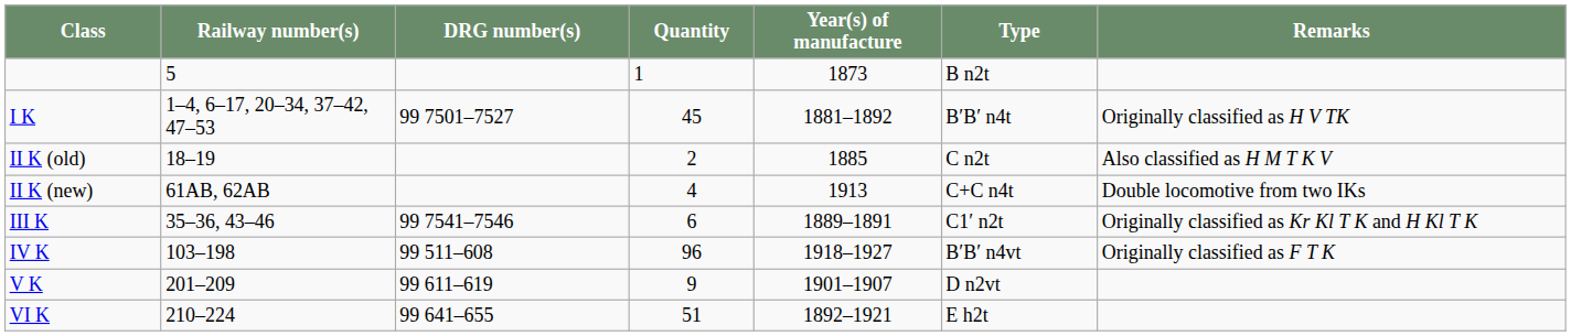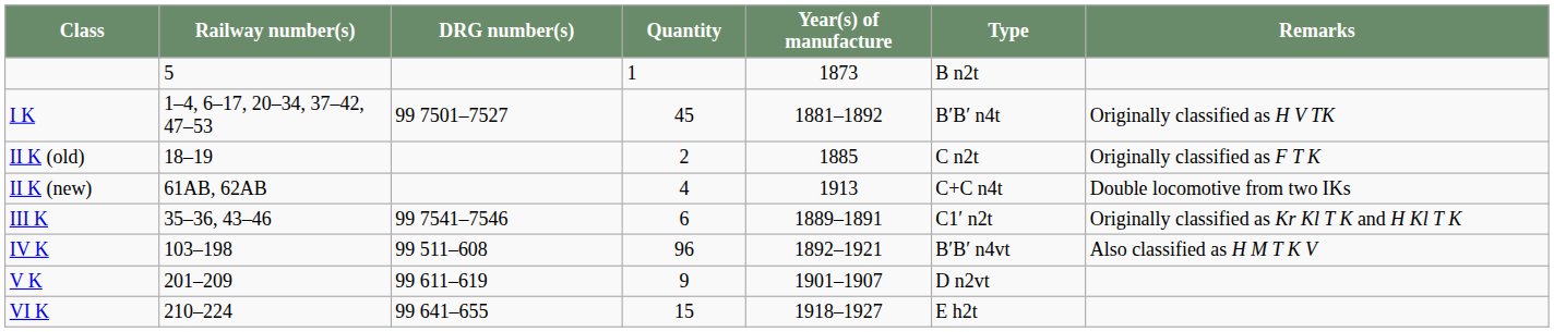 <table class="wikitable"  width="100%">
 <tr>
 <th style="color:#FFFFFF; background:#698B69" width="10%">Class</th>
 <th style="color:#FFFFFF; background:#698B69" width="15%">Railway number(s)</th>
 <th style="color:#FFFFFF; background:#698B69" width="15%">DRG number(s)</th>
 <th style="color:#FFFFFF; background:#698B69" width="8%">Quantity</th>
 <th style="color:#FFFFFF; background:#698B69" width="12%">Year(s) of manufacture</th>
 <th style="color:#FFFFFF; background:#698B69" width="10%">Type</th>
 <th style="color:#FFFFFF; background:#698B69" width="30%">Remarks</th>
 </tr>
 <tr>
 <td></td>
 <td>5</td>
 <td></td>
 <td>1</td>
 <td align="center">1873</td>
 <td>B n2t</td>
 <td></td>
 </tr>
 <tr>
 <td><a href='#'>I K</a></td>
 <td>1–4, 6–17, 20–34, 37–42, 47–53</td>
 <td>99 7501–7527</td>
 <td align="center">45</td>
 <td align="center">1881–1892</td>
 <td>B′B′ n4t</td>
 <td>Originally classified as <em>H V TK</em></td>
 </tr>
 <tr>
 <td><a href='#'>II K</a> (old)</td>
 <td>18–19</td>
 <td></td>
 <td align="center">2</td>
 <td align="center">1885</td>
 <td>C n2t</td>
-<td>Also classified as <em>H M T K V</em></td>
+<td>Originally classified as <em>F T K</em></td>
 </tr>
 <tr>
 <td><a href='#'>II K</a> (new)</td>
 <td>61AB, 62AB</td>
 <td></td>
 <td align="center">4</td>
 <td align="center">1913</td>
 <td>C+C n4t</td>
 <td>Double locomotive from two IKs</td>
 </tr>
 <tr>
 <td><a href='#'>III K</a></td>
 <td>35–36, 43–46</td>
 <td>99 7541–7546</td>
 <td align="center">6</td>
 <td align="center">1889–1891</td>
 <td>C1′ n2t</td>
 <td>Originally classified as <em>Kr Kl T K</em> and <em>H Kl T K</em></td>
 </tr>
 <tr>
 <td><a href='#'>IV K</a></td>
 <td>103–198</td>
 <td>99 511–608</td>
 <td align="center">96</td>
-<td align="center">1918–1927</td>
+<td align="center">1892–1921</td>
 <td>B′B′ n4vt</td>
-<td>Originally classified as <em>F T K</em></td>
+<td>Also classified as <em>H M T K V</em></td>
 </tr>
 <tr>
 <td><a href='#'>V K</a></td>
 <td>201–209</td>
 <td>99 611–619</td>
 <td align="center">9</td>
 <td align="center">1901–1907</td>
 <td>D n2vt</td>
 <td></td>
 </tr>
 <tr>
 <td><a href='#'>VI K</a></td>
 <td>210–224</td>
 <td>99 641–655</td>
-<td align="center">51</td>
-<td align="center">1892–1921</td>
+<td align="center">15</td>
+<td align="center">1918–1927</td>
 <td>E h2t</td>
 <td></td>
 </tr>
 </table>
